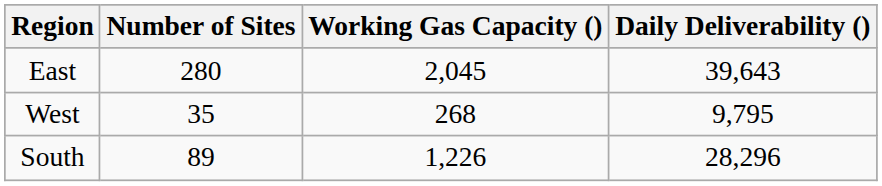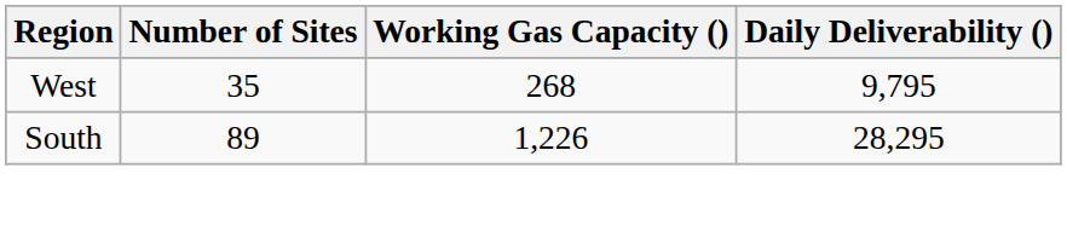 <table class="wikitable" style="text-align:center">
 <tr>
 <th>Region</th>
 <th>Number of Sites</th>
 <th>Working Gas Capacity ()</th>
 <th>Daily Deliverability ()</th>
-</tr>
-<tr>
-<td>East</td>
-<td>280</td>
-<td>2,045</td>
-<td>39,643</td>
 </tr>
 <tr>
 <td>West</td>
 <td>35</td>
 <td>268</td>
 <td>9,795</td>
 </tr>
 <tr>
 <td>South</td>
 <td>89</td>
 <td>1,226</td>
-<td>28,296</td>
+<td>28,295</td>
 </tr>
 </table>
